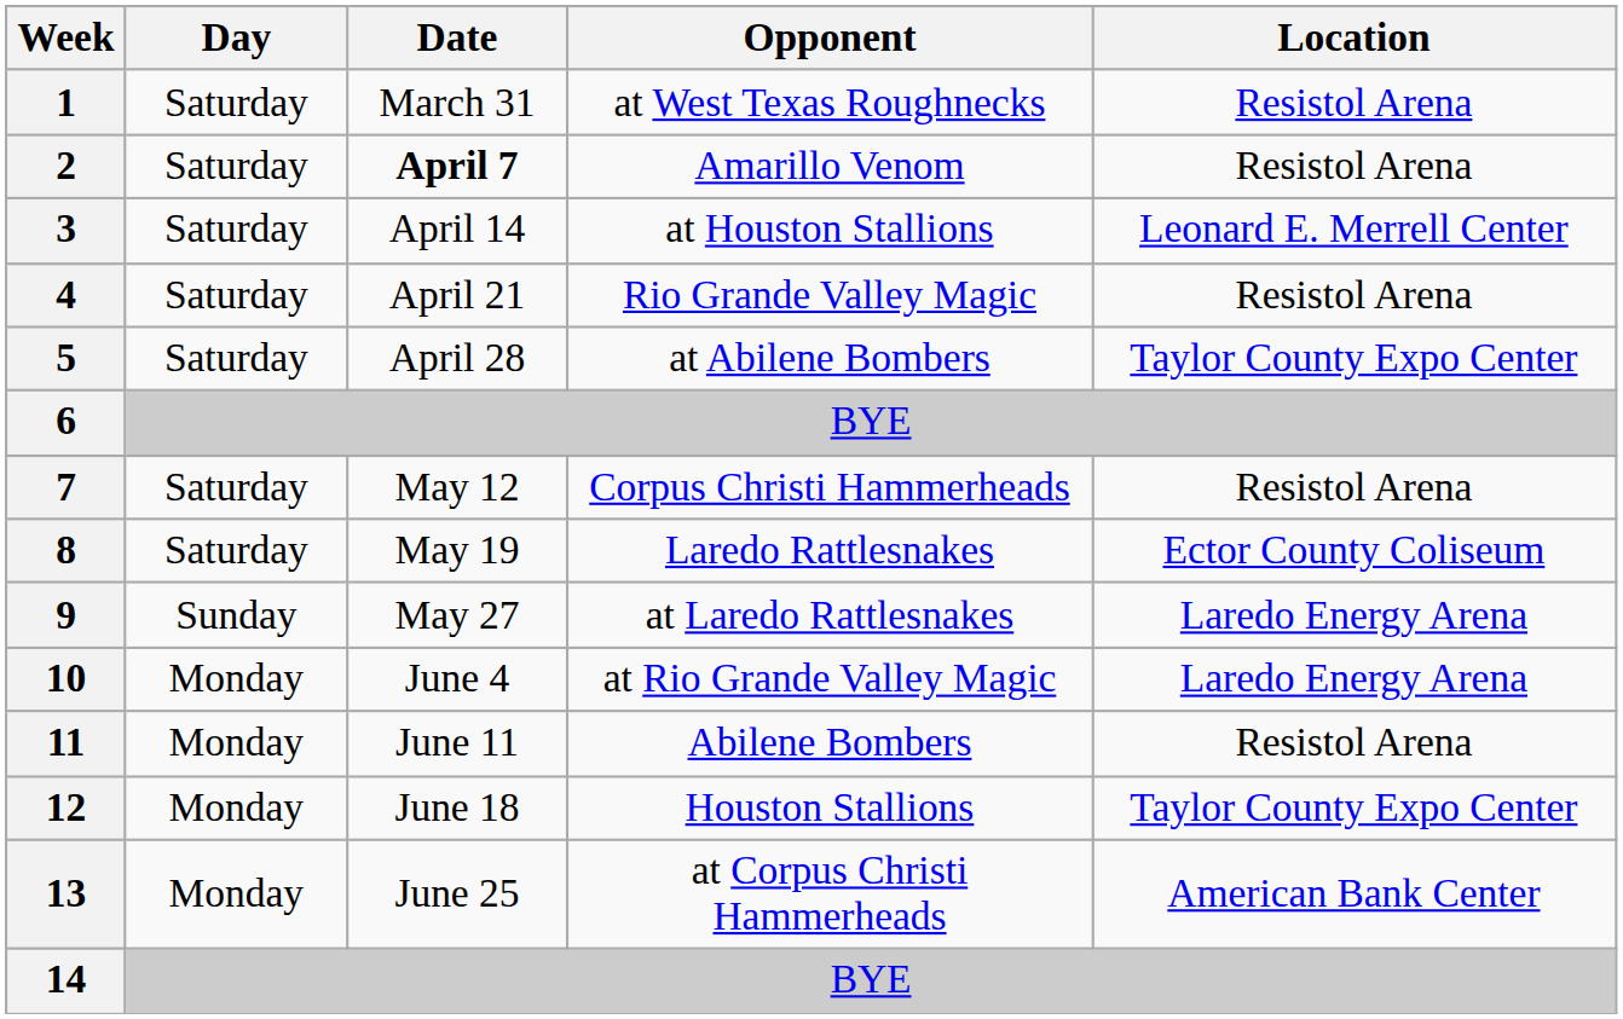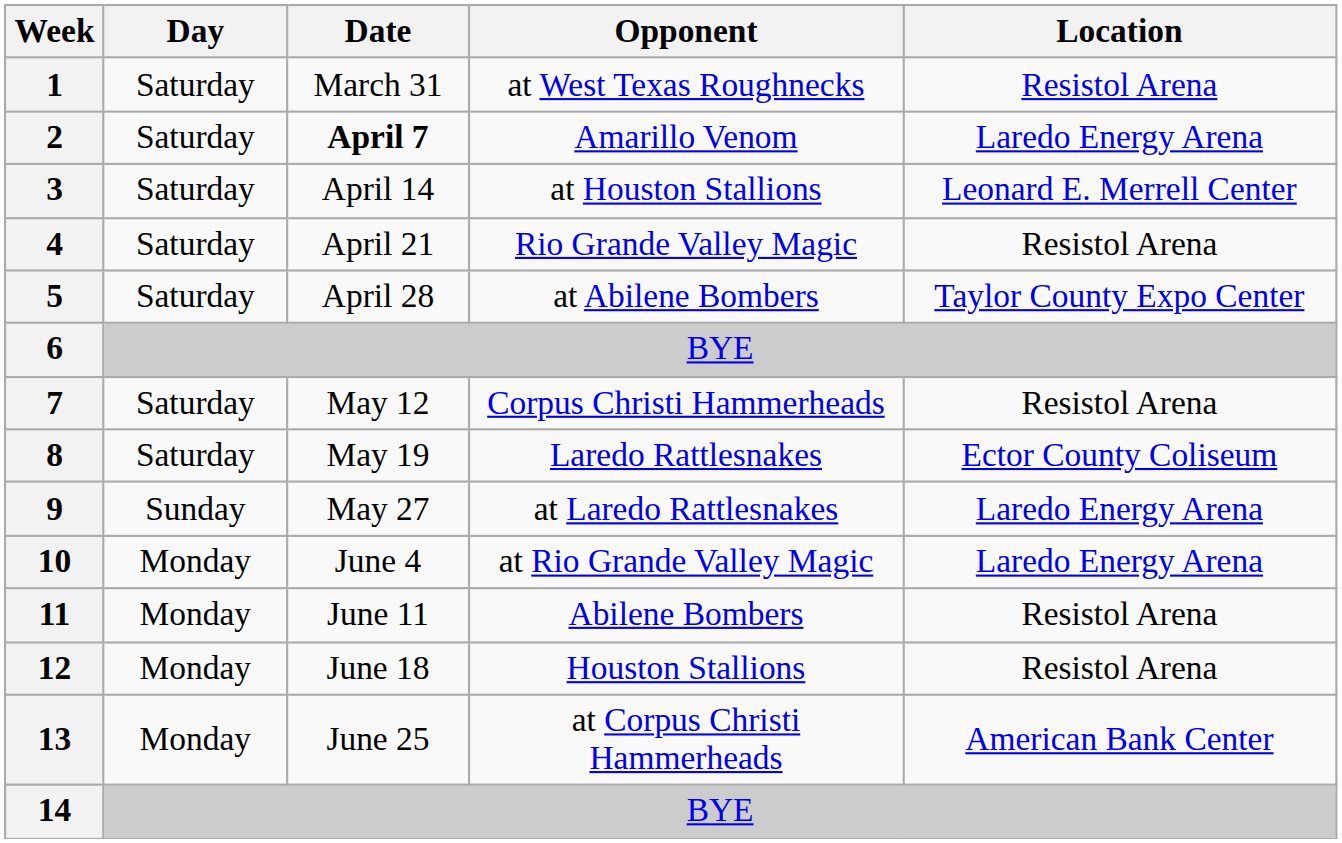 <table class="wikitable">
 <tr>
 <th width="40">Week</th>
 <th width="80">Day</th>
 <th width="80">Date</th>
 <th width="200">Opponent</th>
 <th width="200">Location</th>
 </tr>
 <tr align="center">
 <th>1</th>
 <td>Saturday</td>
 <td>March 31</td>
 <td>at <a href='#'>West Texas Roughnecks</a></td>
 <td><a href='#'>Resistol Arena</a></td>
 </tr>
 <tr align="center">
 <th>2</th>
 <td>Saturday</td>
 <td><strong>April 7</strong></td>
 <td><a href='#'>Amarillo Venom</a></td>
-<td>Resistol Arena</td>
+<td><a href='#'>Laredo Energy Arena</a></td>
 </tr>
 <tr align="center">
 <th>3</th>
 <td>Saturday</td>
 <td>April 14</td>
 <td>at <a href='#'>Houston Stallions</a></td>
 <td><a href='#'>Leonard E. Merrell Center</a></td>
 </tr>
 <tr align="center">
 <th>4</th>
 <td>Saturday</td>
 <td>April 21</td>
 <td><a href='#'>Rio Grande Valley Magic</a></td>
 <td>Resistol Arena</td>
 </tr>
 <tr align="center">
 <th>5</th>
 <td>Saturday</td>
 <td>April 28</td>
 <td>at <a href='#'>Abilene Bombers</a></td>
 <td><a href='#'>Taylor County Expo Center</a></td>
 </tr>
 <tr align="center" bgcolor="#CCCCCC">
 <th>6</th>
 <td colSpan=4><a href='#'>BYE</a></td>
 </tr>
 <tr align="center">
 <th>7</th>
 <td>Saturday</td>
 <td>May 12</td>
 <td><a href='#'>Corpus Christi Hammerheads</a></td>
 <td>Resistol Arena</td>
 </tr>
 <tr align="center">
 <th>8</th>
 <td>Saturday</td>
 <td>May 19</td>
 <td><a href='#'>Laredo Rattlesnakes</a></td>
 <td><a href='#'>Ector County Coliseum</a></td>
 </tr>
 <tr align="center">
 <th>9</th>
 <td>Sunday</td>
 <td>May 27</td>
 <td>at <a href='#'>Laredo Rattlesnakes</a></td>
 <td><a href='#'>Laredo Energy Arena</a></td>
 </tr>
 <tr align="center">
 <th>10</th>
 <td>Monday</td>
 <td>June 4</td>
 <td>at <a href='#'>Rio Grande Valley Magic</a></td>
 <td><a href='#'>Laredo Energy Arena</a></td>
 </tr>
 <tr align="center">
 <th>11</th>
 <td>Monday</td>
 <td>June 11</td>
 <td><a href='#'>Abilene Bombers</a></td>
 <td>Resistol Arena</td>
 </tr>
 <tr align="center">
 <th>12</th>
 <td>Monday</td>
 <td>June 18</td>
 <td><a href='#'>Houston Stallions</a></td>
-<td><a href='#'>Taylor County Expo Center</a></td>
+<td>Resistol Arena</td>
 </tr>
 <tr align="center">
 <th>13</th>
 <td>Monday</td>
 <td>June 25</td>
 <td>at <a href='#'>Corpus Christi Hammerheads</a></td>
 <td><a href='#'>American Bank Center</a></td>
 </tr>
 <tr align="center" bgcolor="#CCCCCC">
 <th>14</th>
 <td colSpan=4><a href='#'>BYE</a></td>
 </tr>
 </table>
